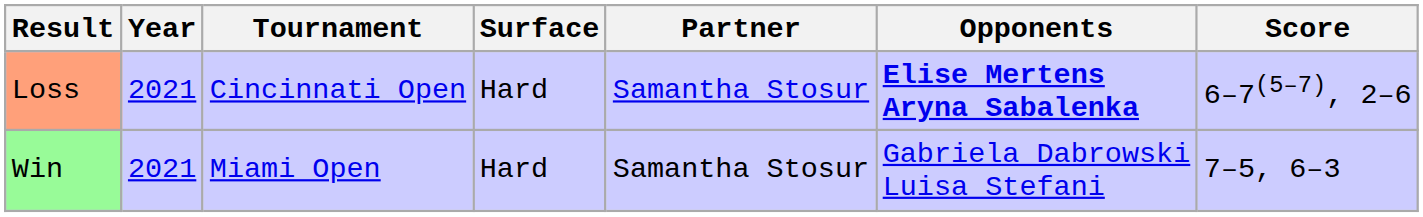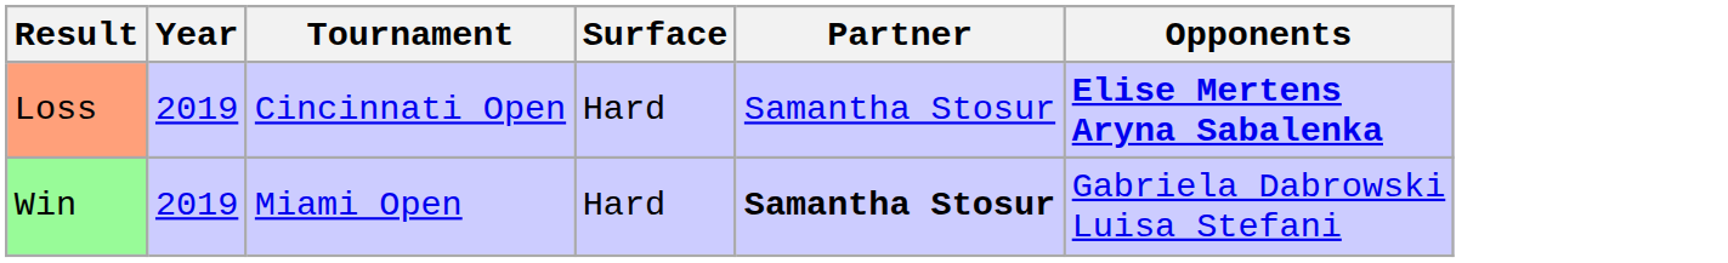 <table class="sortable wikitable">
 <tr>
 <th>Result</th>
 <th>Year</th>
 <th>Tournament</th>
 <th>Surface</th>
 <th>Partner</th>
 <th>Opponents</th>
-<th class="unsortable">Score</th>
 </tr>
 <tr bgcolor="CCCCFF">
 <td bgcolor="FFA07A">Loss</td>
-<td><a href='#'>2021</a></td>
+<td><a href='#'>2019</a></td>
 <td><a href='#'>Cincinnati Open</a></td>
 <td>Hard</td>
 <td> <a href='#'>Samantha Stosur</a></td>
 <td><strong> <a href='#'>Elise Mertens</a><br> <a href='#'>Aryna Sabalenka</a></strong></td>
-<td>6–7<sup>(5–7)</sup>, 2–6</td>
 </tr>
 <tr bgcolor="CCCCFF">
 <td bgcolor=98FB98>Win</td>
-<td><a href='#'>2021</a></td>
+<td><a href='#'>2019</a></td>
 <td><a href='#'>Miami Open</a></td>
 <td>Hard</td>
-<td> Samantha Stosur</td>
+<td><strong> Samantha Stosur</strong></td>
 <td> <a href='#'>Gabriela Dabrowski</a><br> <a href='#'>Luisa Stefani</a></td>
-<td>7–5, 6–3</td>
 </tr>
 </table>
